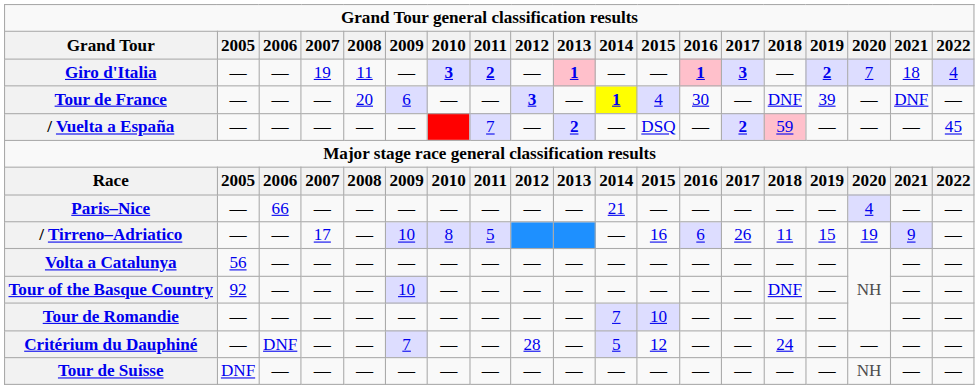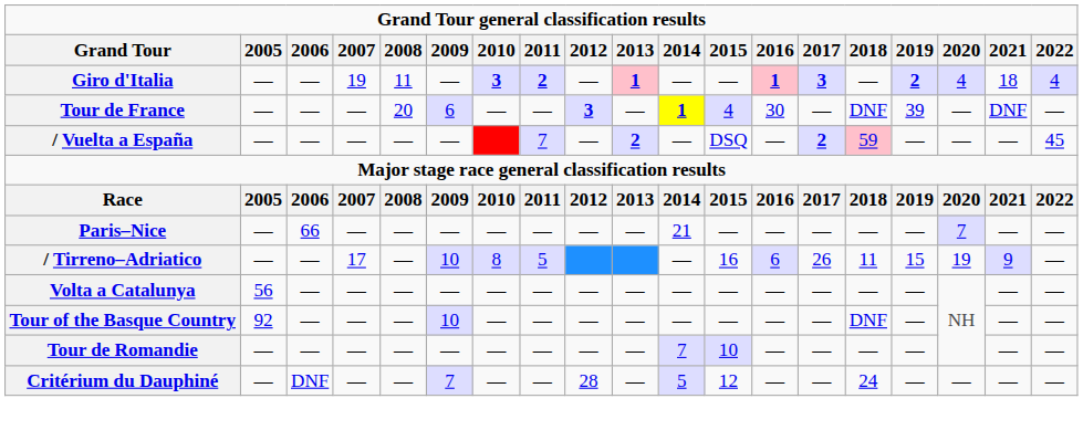 <table class="wikitable plainrowheaders">
 <tr>
 <td colspan=19 align="center"><strong>Grand Tour general classification results</strong></td>
 </tr>
 <tr>
 <th scope="col">Grand Tour</th>
 <th scope="col">2005</th>
 <th scope="col">2006</th>
 <th scope="col">2007</th>
 <th scope="col">2008</th>
 <th scope="col">2009</th>
 <th scope="col">2010</th>
 <th scope="col">2011</th>
 <th scope="col">2012</th>
 <th scope="col">2013</th>
 <th scope="col">2014</th>
 <th scope="col">2015</th>
 <th scope="col">2016</th>
 <th scope="col">2017</th>
 <th scope="col">2018</th>
 <th scope="col">2019</th>
 <th scope="col">2020</th>
 <th scope="col">2021</th>
 <th scope="col">2022</th>
 </tr>
 <tr style="text-align:center;">
 <th scope="row"> <a href='#'>Giro d'Italia</a></th>
 <td>—</td>
 <td>—</td>
 <td><a href='#'>19</a></td>
 <td><a href='#'>11</a></td>
 <td>—</td>
 <td style="background:#ddf;"><a href='#'><strong>3</strong></a></td>
 <td style="background:#ddf;"><a href='#'><strong>2</strong></a></td>
 <td>—</td>
 <td style="background:pink;"><a href='#'><strong>1</strong></a></td>
 <td>—</td>
 <td>—</td>
 <td style="background:pink;"><a href='#'><strong>1</strong></a></td>
 <td style="background:#ddf;"><a href='#'><strong>3</strong></a></td>
 <td>—</td>
 <td style="background:#ddf;"><a href='#'><strong>2</strong></a></td>
-<td style="background:#ddf;"><a href='#'>7</a></td>
+<td style="background:#ddf;"><a href='#'>4</a></td>
 <td><a href='#'>18</a></td>
 <td style="background:#ddf;"><a href='#'>4</a></td>
 </tr>
 <tr style="text-align:center;">
 <th scope="row"> <a href='#'>Tour de France</a></th>
 <td>—</td>
 <td>—</td>
 <td>—</td>
 <td><a href='#'>20</a></td>
 <td style="background:#ddf;"><a href='#'>6</a></td>
 <td>—</td>
 <td>—</td>
 <td style="background:#ddf;"><a href='#'><strong>3</strong></a></td>
 <td>—</td>
 <td style="background:yellow;"><a href='#'><strong>1</strong></a></td>
 <td style="background:#ddf;"><a href='#'>4</a></td>
 <td><a href='#'>30</a></td>
 <td>—</td>
 <td><a href='#'>DNF</a></td>
 <td><a href='#'>39</a></td>
 <td>—</td>
 <td><a href='#'>DNF</a></td>
 <td>—</td>
 </tr>
 <tr style="text-align:center;">
 <th scope="row">/ <a href='#'>Vuelta a España</a></th>
 <td>—</td>
 <td>—</td>
 <td>—</td>
 <td>—</td>
 <td>—</td>
 <td style="background:red;"></td>
 <td style="background:#ddf;"><a href='#'>7</a></td>
 <td>—</td>
 <td style="background:#ddf;"><a href='#'><strong>2</strong></a></td>
 <td>—</td>
 <td><a href='#'>DSQ</a></td>
 <td>—</td>
 <td style="background:#ddf;"><a href='#'><strong>2</strong></a></td>
 <td style="background: pink;"><a href='#'>59</a></td>
 <td>—</td>
 <td>—</td>
 <td>—</td>
 <td><a href='#'>45</a></td>
 </tr>
 <tr>
 <td colspan=19 align="center"><strong>Major stage race general classification results</strong></td>
 </tr>
 <tr>
 <th scope="col">Race</th>
 <th scope="col">2005</th>
 <th scope="col">2006</th>
 <th scope="col">2007</th>
 <th scope="col">2008</th>
 <th scope="col">2009</th>
 <th scope="col">2010</th>
 <th scope="col">2011</th>
 <th scope="col">2012</th>
 <th scope="col">2013</th>
 <th scope="col">2014</th>
 <th scope="col">2015</th>
 <th scope="col">2016</th>
 <th scope="col">2017</th>
 <th scope="col">2018</th>
 <th scope="col">2019</th>
 <th scope="col">2020</th>
 <th scope="col">2021</th>
 <th scope="col">2022</th>
 </tr>
 <tr style="text-align:center;">
 <th scope="row"> <a href='#'>Paris–Nice</a></th>
 <td>—</td>
 <td><a href='#'>66</a></td>
 <td>—</td>
 <td>—</td>
 <td>—</td>
 <td>—</td>
 <td>—</td>
 <td>—</td>
 <td>—</td>
 <td><a href='#'>21</a></td>
 <td>—</td>
 <td>—</td>
 <td>—</td>
 <td>—</td>
 <td>—</td>
-<td style="background:#ddf;"><a href='#'>4</a></td>
+<td style="background:#ddf;"><a href='#'>7</a></td>
 <td>—</td>
 <td>—</td>
 </tr>
 <tr style="text-align:center;">
 <th scope="row">/ <a href='#'>Tirreno–Adriatico</a></th>
 <td>—</td>
 <td>—</td>
 <td><a href='#'>17</a></td>
 <td>—</td>
 <td style="background:#ddf;"><a href='#'>10</a></td>
 <td style="background:#ddf;"><a href='#'>8</a></td>
 <td style="background:#ddf;"><a href='#'>5</a></td>
 <td style="background:dodgerblue;"></td>
 <td style="background:dodgerblue;"></td>
 <td>—</td>
 <td><a href='#'>16</a></td>
 <td style="background:#ddf;"><a href='#'>6</a></td>
 <td><a href='#'>26</a></td>
 <td><a href='#'>11</a></td>
 <td><a href='#'>15</a></td>
 <td><a href='#'>19</a></td>
 <td style="background:#ddf;"><a href='#'>9</a></td>
 <td>—</td>
 </tr>
 <tr style="text-align:center;">
 <th scope="row"> <a href='#'>Volta a Catalunya</a></th>
 <td><a href='#'>56</a></td>
 <td>—</td>
 <td>—</td>
 <td>—</td>
 <td>—</td>
 <td>—</td>
 <td>—</td>
 <td>—</td>
 <td>—</td>
 <td>—</td>
 <td>—</td>
 <td>—</td>
 <td>—</td>
 <td>—</td>
 <td>—</td>
 <td style="color:#4d4d4d;" rowspan=3>NH</td>
 <td>—</td>
 <td>—</td>
 </tr>
 <tr style="text-align:center;">
 <th scope="row"> <a href='#'>Tour of the Basque Country</a></th>
 <td><a href='#'>92</a></td>
 <td>—</td>
 <td>—</td>
 <td>—</td>
 <td style="background:#ddf;"><a href='#'>10</a></td>
 <td>—</td>
 <td>—</td>
 <td>—</td>
 <td>—</td>
 <td>—</td>
 <td>—</td>
 <td>—</td>
 <td>—</td>
 <td><a href='#'>DNF</a></td>
 <td>—</td>
 <td>—</td>
 <td>—</td>
 </tr>
 <tr style="text-align:center;">
 <th scope="row"> <a href='#'>Tour de Romandie</a></th>
 <td>—</td>
 <td>—</td>
 <td>—</td>
 <td>—</td>
 <td>—</td>
 <td>—</td>
 <td>—</td>
 <td>—</td>
 <td>—</td>
 <td style="background:#ddf;"><a href='#'>7</a></td>
 <td style="background:#ddf;"><a href='#'>10</a></td>
 <td>—</td>
 <td>—</td>
 <td>—</td>
 <td>—</td>
 <td>—</td>
 <td>—</td>
 </tr>
 <tr style="text-align:center;">
 <th scope="row"> <a href='#'>Critérium du Dauphiné</a></th>
 <td>—</td>
 <td><a href='#'>DNF</a></td>
 <td>—</td>
 <td>—</td>
 <td style="background:#ddf;"><a href='#'>7</a></td>
 <td>—</td>
 <td>—</td>
 <td><a href='#'>28</a></td>
 <td>—</td>
 <td style="background:#ddf;"><a href='#'>5</a></td>
 <td><a href='#'>12</a></td>
 <td>—</td>
 <td>—</td>
 <td><a href='#'>24</a></td>
 <td>—</td>
 <td>—</td>
 <td>—</td>
 <td>—</td>
 </tr>
-<tr style="text-align:center;">
-<th scope="row"> <a href='#'>Tour de Suisse</a></th>
-<td><a href='#'>DNF</a></td>
-<td>—</td>
-<td>—</td>
-<td>—</td>
-<td>—</td>
-<td>—</td>
-<td>—</td>
-<td>—</td>
-<td>—</td>
-<td>—</td>
-<td>—</td>
-<td>—</td>
-<td>—</td>
-<td>—</td>
-<td>—</td>
-<td style="color:#4d4d4d;">NH</td>
-<td>—</td>
-<td>—</td>
-</tr>
 </table>
